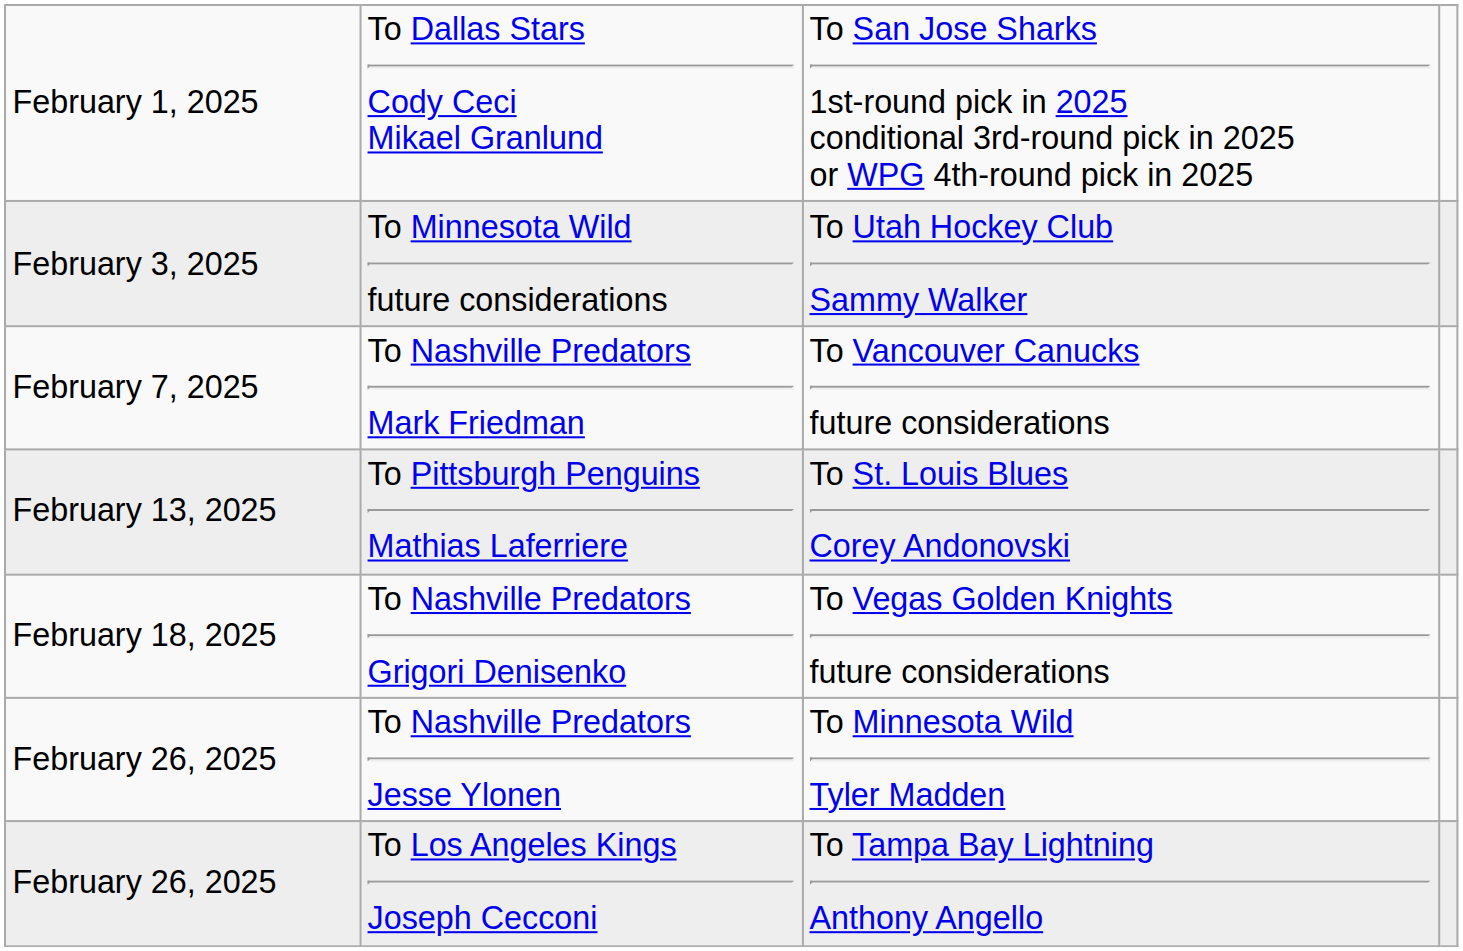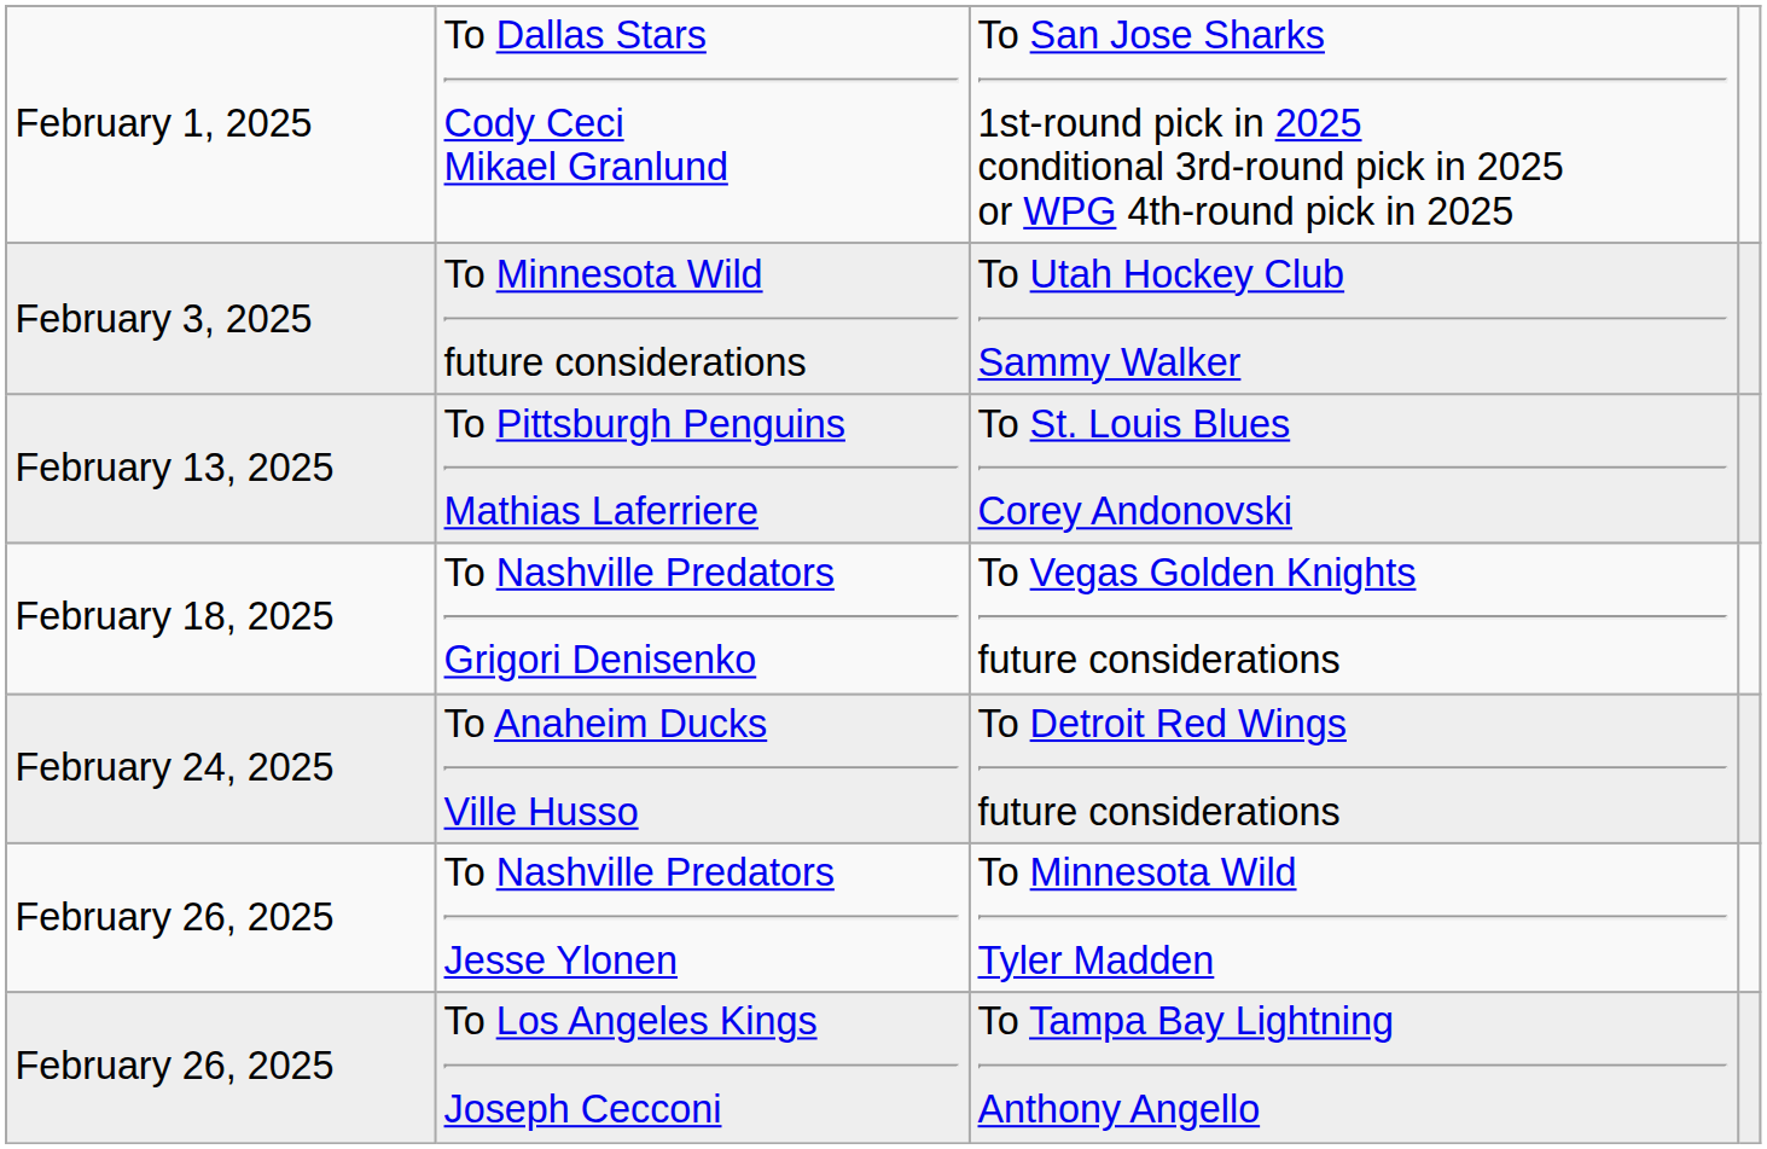 <table cellspacing=0 class="wikitable" style="border:1px solid #999999; width:720px;">
 <tr>
 <td>February 1, 2025</td>
 <td valign="top">To <a href='#'>Dallas Stars</a><hr><a href='#'>Cody Ceci</a><br><a href='#'>Mikael Granlund</a></td>
 <td valign="top">To <a href='#'>San Jose Sharks</a><hr>1st-round pick in <a href='#'>2025</a><br><span>conditional</span> 3rd-round pick in 2025<br>or <a href='#'>WPG</a> 4th-round pick in 2025</td>
 <td></td>
 </tr>
 <tr bgcolor="eeeeee">
 <td>February 3, 2025</td>
 <td valign="top">To <a href='#'>Minnesota Wild</a><hr><span>future considerations</span></td>
 <td valign="top">To <a href='#'>Utah Hockey Club</a><hr><a href='#'>Sammy Walker</a></td>
 <td></td>
 </tr>
-<tr>
-<td>February 7, 2025</td>
-<td valign="top">To <a href='#'>Nashville Predators</a><hr><a href='#'>Mark Friedman</a></td>
-<td valign="top">To <a href='#'>Vancouver Canucks</a><hr><span>future considerations</span></td>
-<td></td>
-</tr>
 <tr bgcolor="eeeeee">
 <td>February 13, 2025</td>
 <td valign="top">To <a href='#'>Pittsburgh Penguins</a><hr><a href='#'>Mathias Laferriere</a></td>
 <td valign="top">To <a href='#'>St. Louis Blues</a><hr><a href='#'>Corey Andonovski</a></td>
 <td></td>
 </tr>
 <tr>
 <td>February 18, 2025</td>
 <td valign="top">To <a href='#'>Nashville Predators</a><hr><a href='#'>Grigori Denisenko</a></td>
 <td valign="top">To <a href='#'>Vegas Golden Knights</a><hr><span>future considerations</span></td>
+<td></td>
+</tr>
+<tr bgcolor="eeeeee">
+<td>February 24, 2025</td>
+<td valign="top">To <a href='#'>Anaheim Ducks</a><hr><a href='#'>Ville Husso</a></td>
+<td valign="top">To <a href='#'>Detroit Red Wings</a><hr><span>future considerations</span></td>
 <td></td>
 </tr>
 <tr>
 <td>February 26, 2025</td>
 <td valign="top">To <a href='#'>Nashville Predators</a><hr><a href='#'>Jesse Ylonen</a></td>
 <td valign="top">To <a href='#'>Minnesota Wild</a><hr><a href='#'>Tyler Madden</a></td>
 <td></td>
 </tr>
 <tr bgcolor="eeeeee">
 <td>February 26, 2025</td>
 <td valign="top">To <a href='#'>Los Angeles Kings</a><hr><a href='#'>Joseph Cecconi</a></td>
 <td valign="top">To <a href='#'>Tampa Bay Lightning</a><hr><a href='#'>Anthony Angello</a></td>
 <td></td>
 </tr>
 </table>
